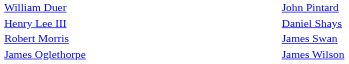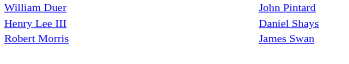 <table style="width: 55%; border: none; text-align: left;">
 <tr>
 <td><a href='#'>William Duer</a></td>
 <td><a href='#'>John Pintard</a></td>
 </tr>
 <tr>
 <td><a href='#'>Henry Lee III</a></td>
 <td><a href='#'>Daniel Shays</a></td>
 </tr>
 <tr>
 <td><a href='#'>Robert Morris</a></td>
 <td><a href='#'>James Swan</a></td>
 </tr>
-<tr>
-<td><a href='#'>James Oglethorpe</a></td>
-<td><a href='#'>James Wilson</a></td>
-</tr>
 </table>
